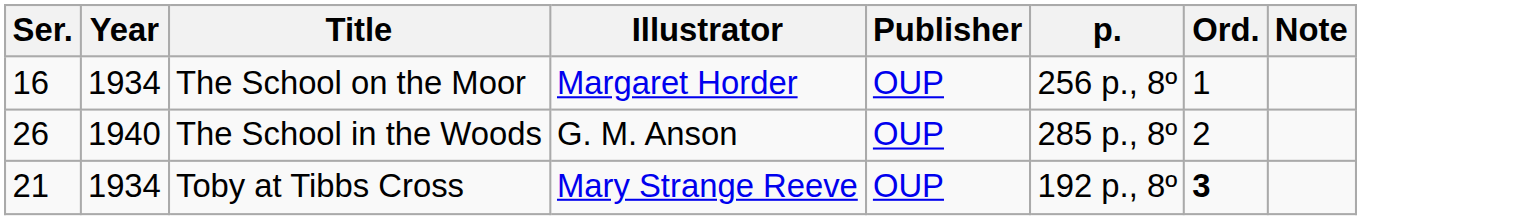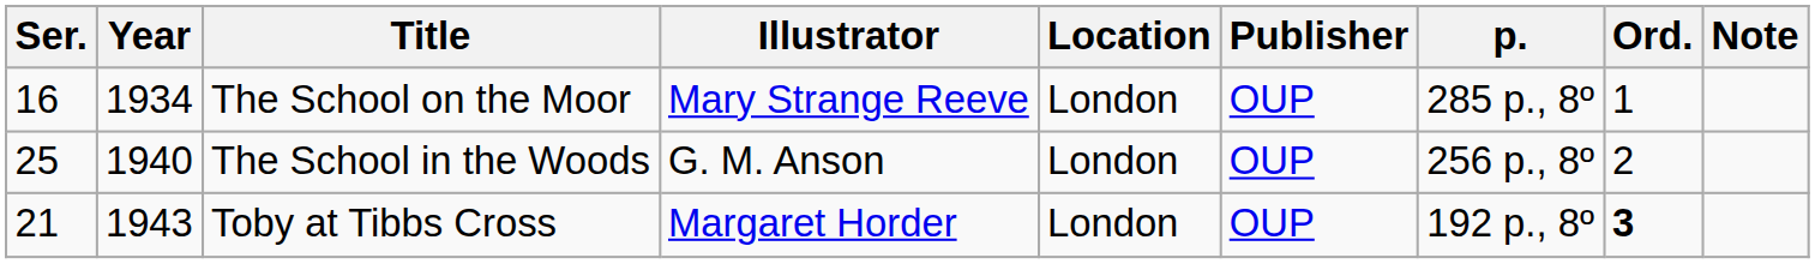 <table class="wikitable sortable">
 <tr>
 <th>Ser.</th>
 <th>Year</th>
 <th>Title</th>
 <th>Illustrator</th>
+<th>Location</th>
 <th>Publisher</th>
 <th>p.</th>
 <th>Ord.</th>
 <th class="unsortable">Note</th>
 </tr>
 <tr>
 <td>16</td>
 <td>1934</td>
 <td>The School on the Moor</td>
-<td><a href='#'>Margaret Horder</a></td>
+<td><a href='#'>Mary Strange Reeve</a></td>
+<td>London</td>
 <td><a href='#'>OUP</a></td>
-<td>256 p., 8º</td>
+<td>285 p., 8º</td>
 <td>1</td>
 <td></td>
 </tr>
 <tr>
-<td>26</td>
+<td>25</td>
 <td>1940</td>
 <td>The School in the Woods</td>
 <td>G. M. Anson</td>
+<td>London</td>
 <td><a href='#'>OUP</a></td>
-<td>285 p., 8º</td>
+<td>256 p., 8º</td>
 <td>2</td>
 <td></td>
 </tr>
 <tr>
 <td>21</td>
-<td>1934</td>
+<td>1943</td>
 <td>Toby at Tibbs Cross</td>
-<td><a href='#'>Mary Strange Reeve</a></td>
+<td><a href='#'>Margaret Horder</a></td>
+<td>London</td>
 <td><a href='#'>OUP</a></td>
 <td>192 p., 8º</td>
 <td><strong>3</strong></td>
 <td></td>
 </tr>
 </table>
